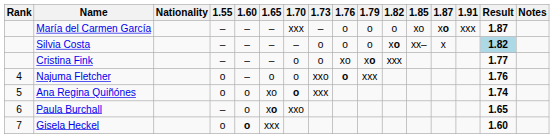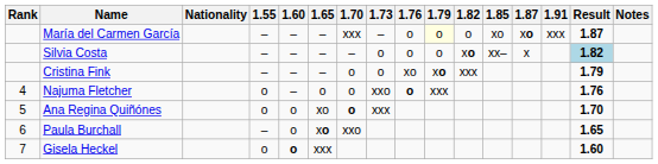 <table class="wikitable sortable" style="text-align:center;font-size:95%">
 <tr>
 <th>Rank</th>
 <th>Name</th>
 <th>Nationality</th>
 <th>1.55</th>
 <th>1.60</th>
 <th>1.65</th>
 <th>1.70</th>
 <th>1.73</th>
 <th>1.76</th>
 <th>1.79</th>
 <th>1.82</th>
 <th>1.85</th>
 <th>1.87</th>
 <th>1.91</th>
 <th>Result</th>
 <th>Notes</th>
 </tr>
 <tr>
 <td></td>
 <td align=left><a href='#'>María del Carmen García</a></td>
 <td align=left></td>
 <td>–</td>
 <td>–</td>
 <td>–</td>
 <td>xxx</td>
 <td>–</td>
 <td>o</td>
-<td>o</td>
+<td style="background: lightyellow;">o</td>
 <td>o</td>
 <td>xo</td>
 <td>x<strong>o</strong></td>
 <td>xxx</td>
 <td><strong>1.87</strong></td>
 <td></td>
 </tr>
 <tr>
 <td></td>
 <td align=left><a href='#'>Silvia Costa</a></td>
 <td align=left></td>
 <td>–</td>
 <td>–</td>
 <td>–</td>
 <td>–</td>
 <td>o</td>
 <td>o</td>
 <td>o</td>
 <td>x<strong>o</strong></td>
 <td>xx–</td>
 <td>x</td>
 <td></td>
 <td style="background: lightblue;"><strong>1.82</strong></td>
 <td></td>
 </tr>
 <tr>
 <td></td>
 <td align=left><a href='#'>Cristina Fink</a></td>
 <td align=left></td>
 <td>–</td>
 <td>–</td>
 <td>–</td>
 <td>o</td>
 <td>o</td>
 <td>xo</td>
 <td>x<strong>o</strong></td>
 <td>xxx</td>
 <td></td>
 <td></td>
 <td></td>
-<td><strong>1.77</strong></td>
+<td><strong>1.79</strong></td>
 <td></td>
 </tr>
 <tr>
 <td>4</td>
 <td align=left><a href='#'>Najuma Fletcher</a></td>
 <td align=left></td>
 <td>o</td>
 <td>–</td>
 <td>o</td>
 <td>o</td>
 <td>xxo</td>
 <td><strong>o</strong></td>
 <td>xxx</td>
 <td></td>
 <td></td>
 <td></td>
 <td></td>
 <td><strong>1.76</strong></td>
 <td></td>
 </tr>
 <tr>
 <td>5</td>
 <td align=left><a href='#'>Ana Regina Quiñónes</a></td>
 <td align=left></td>
 <td>o</td>
 <td>o</td>
 <td>xo</td>
 <td><strong>o</strong></td>
 <td>xxx</td>
 <td></td>
 <td></td>
 <td></td>
 <td></td>
 <td></td>
 <td></td>
-<td><strong>1.74</strong></td>
+<td><strong>1.70</strong></td>
 <td></td>
 </tr>
 <tr>
 <td>6</td>
 <td align=left><a href='#'>Paula Burchall</a></td>
 <td align=left></td>
 <td>–</td>
 <td>o</td>
 <td>x<strong>o</strong></td>
 <td>xxo</td>
 <td></td>
 <td></td>
 <td></td>
 <td></td>
 <td></td>
 <td></td>
 <td></td>
 <td><strong>1.65</strong></td>
 <td></td>
 </tr>
 <tr>
 <td>7</td>
 <td align=left><a href='#'>Gisela Heckel</a></td>
 <td align=left></td>
 <td>o</td>
 <td><strong>o</strong></td>
 <td>xxx</td>
 <td></td>
 <td></td>
 <td></td>
 <td></td>
 <td></td>
 <td></td>
 <td></td>
 <td></td>
 <td><strong>1.60</strong></td>
 <td></td>
 </tr>
 </table>
